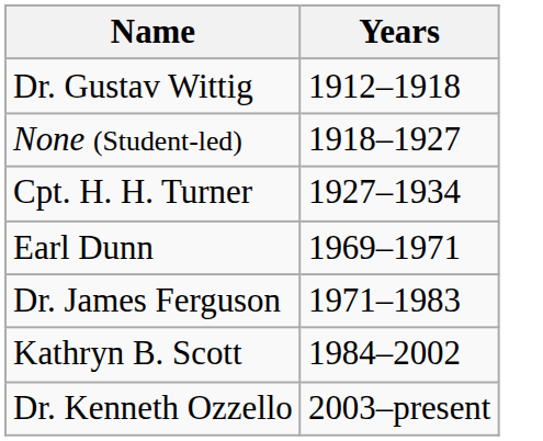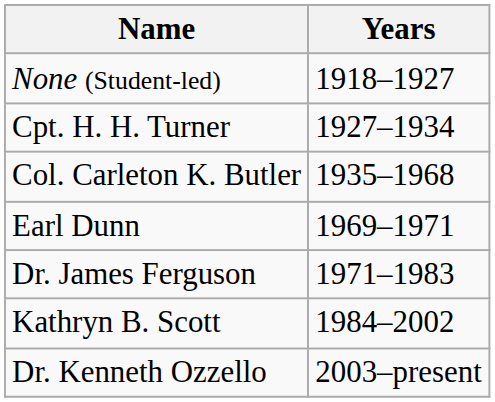 <table class=wikitable>
 <tr>
 <th>Name</th>
 <th>Years</th>
-</tr>
-<tr>
-<td>Dr. Gustav Wittig</td>
-<td>1912–1918</td>
 </tr>
 <tr>
 <td><em>None</em> <small>(Student-led)</small></td>
 <td>1918–1927</td>
 </tr>
 <tr>
 <td>Cpt. H. H. Turner</td>
 <td>1927–1934</td>
+</tr>
+<tr>
+<td>Col. Carleton K. Butler</td>
+<td>1935–1968</td>
 </tr>
 <tr>
 <td>Earl Dunn</td>
 <td>1969–1971</td>
 </tr>
 <tr>
 <td>Dr. James Ferguson</td>
 <td>1971–1983</td>
 </tr>
 <tr>
 <td>Kathryn B. Scott</td>
 <td>1984–2002</td>
 </tr>
 <tr>
 <td>Dr. Kenneth Ozzello</td>
 <td>2003–present</td>
 </tr>
 </table>
